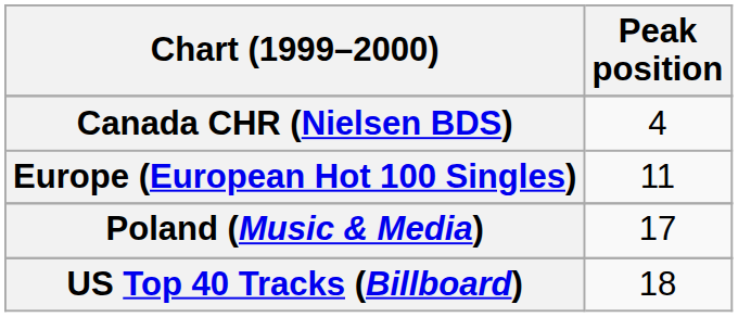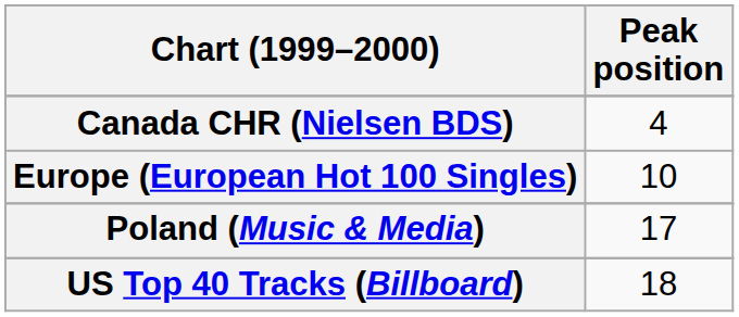 <table class="wikitable sortable plainrowheaders" style="text-align:center">
 <tr>
 <th scope="col">Chart (1999–2000)</th>
 <th scope="col">Peak<br> position</th>
 </tr>
 <tr>
 </tr>
 <tr>
 </tr>
 <tr>
 </tr>
 <tr>
 </tr>
 <tr>
 </tr>
 <tr>
 </tr>
 <tr>
 </tr>
 <tr>
 <th scope="row">Canada CHR (<a href='#'>Nielsen BDS</a>)</th>
 <td>4</td>
 </tr>
 <tr>
 <th scope="row">Europe (<a href='#'>European Hot 100 Singles</a>)</th>
-<td>11</td>
+<td>10</td>
 </tr>
 <tr>
 </tr>
 <tr>
 </tr>
 <tr>
 </tr>
 <tr>
 </tr>
 <tr>
 </tr>
 <tr>
 </tr>
 <tr>
 <th scope="row">Poland (<em><a href='#'>Music & Media</a></em>)</th>
 <td>17</td>
 </tr>
 <tr>
 </tr>
 <tr>
 </tr>
 <tr>
 </tr>
 <tr>
 </tr>
 <tr>
 </tr>
 <tr>
 </tr>
 <tr>
 </tr>
 <tr>
 </tr>
 <tr>
 </tr>
 <tr>
 </tr>
 <tr>
 <th scope="row">US <a href='#'>Top 40 Tracks</a> (<em><a href='#'>Billboard</a></em>)</th>
 <td>18</td>
 </tr>
 </table>
